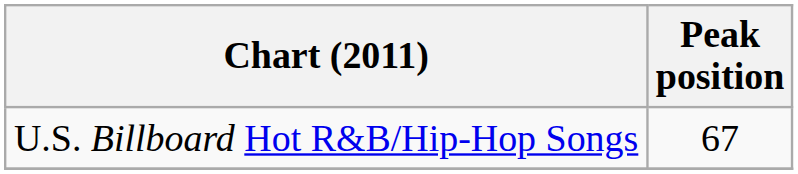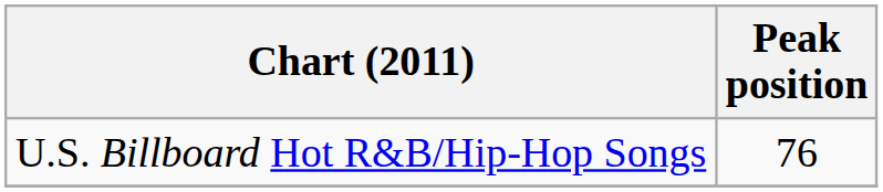 <table class="wikitable">
 <tr>
 <th>Chart (2011)</th>
 <th>Peak<br>position</th>
 </tr>
 <tr>
 <td>U.S. <em>Billboard</em> <a href='#'>Hot R&B/Hip-Hop Songs</a></td>
-<td align="center">67</td>
+<td align="center">76</td>
 </tr>
 <tr>
 </tr>
 </table>
